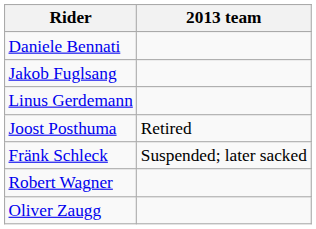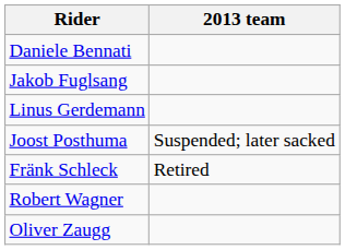 <table class="wikitable">
 <tr>
 <th>Rider</th>
 <th>2013 team</th>
 </tr>
 <tr>
 <td><a href='#'>Daniele Bennati</a></td>
 <td></td>
 </tr>
 <tr>
 <td><a href='#'>Jakob Fuglsang</a></td>
 <td></td>
 </tr>
 <tr>
 <td><a href='#'>Linus Gerdemann</a></td>
 <td></td>
 </tr>
 <tr>
 <td><a href='#'>Joost Posthuma</a></td>
-<td>Retired</td>
+<td>Suspended; later sacked</td>
 </tr>
 <tr>
 <td><a href='#'>Fränk Schleck</a></td>
-<td>Suspended; later sacked</td>
+<td>Retired</td>
 </tr>
 <tr>
 <td><a href='#'>Robert Wagner</a></td>
 <td></td>
 </tr>
 <tr>
 <td><a href='#'>Oliver Zaugg</a></td>
 <td></td>
 </tr>
 </table>
